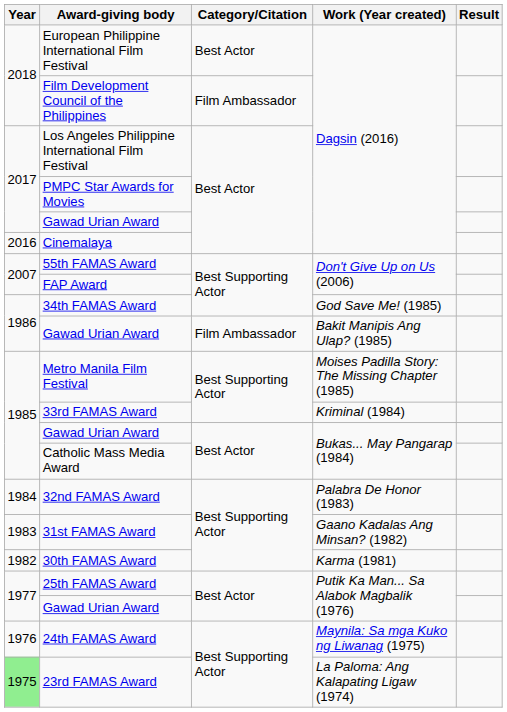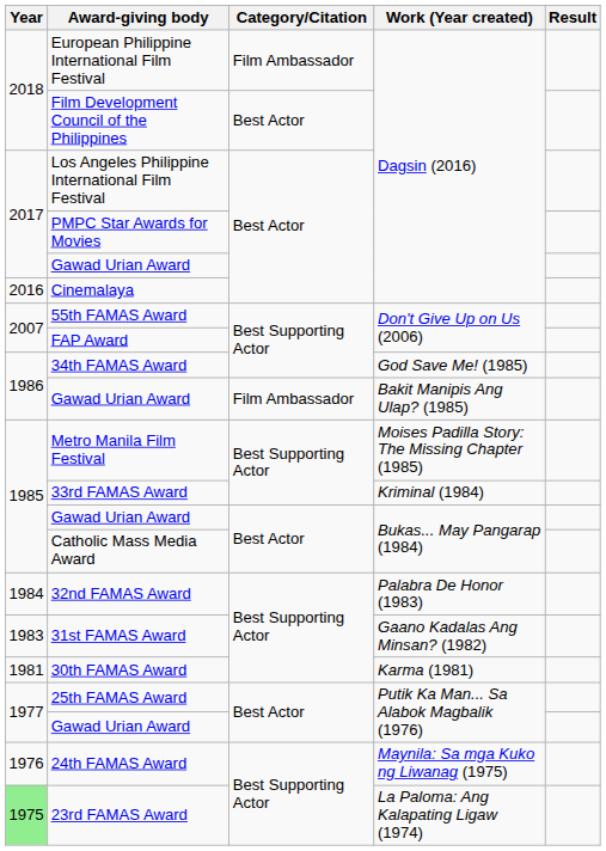 <table class="wikitable sortable">
 <tr>
 <th>Year</th>
 <th>Award-giving body</th>
 <th>Category/Citation</th>
 <th>Work (Year created)</th>
 <th>Result</th>
 </tr>
 <tr>
 <td rowspan="2">2018</td>
 <td>European Philippine International Film Festival</td>
-<td>Best Actor</td>
+<td>Film Ambassador</td>
 <td rowspan="6"><a href='#'>Dagsin</a> (2016)</td>
 <td></td>
 </tr>
 <tr>
 <td><a href='#'>Film Development Council of the Philippines</a></td>
-<td>Film Ambassador</td>
+<td>Best Actor</td>
 <td></td>
 </tr>
 <tr>
 <td rowspan="3">2017</td>
 <td>Los Angeles Philippine International Film Festival</td>
 <td rowspan="4">Best Actor</td>
 <td></td>
 </tr>
 <tr>
 <td><a href='#'>PMPC Star Awards for Movies</a></td>
 <td></td>
 </tr>
 <tr>
 <td><a href='#'>Gawad Urian Award</a></td>
 <td></td>
 </tr>
 <tr>
 <td>2016</td>
 <td><a href='#'>Cinemalaya</a></td>
 <td></td>
 </tr>
 <tr>
 <td rowspan="2">2007</td>
 <td><a href='#'>55th FAMAS Award</a></td>
 <td rowspan="3">Best Supporting Actor</td>
 <td rowspan="2"><em><a href='#'>Don't Give Up on Us</a></em> (2006)</td>
 <td></td>
 </tr>
 <tr>
 <td><a href='#'>FAP Award</a></td>
 <td></td>
 </tr>
 <tr>
 <td rowspan="2">1986</td>
 <td><a href='#'>34th FAMAS Award</a></td>
 <td><em>God Save Me!</em> (1985)</td>
 <td></td>
 </tr>
 <tr>
 <td><a href='#'>Gawad Urian Award</a></td>
 <td>Film Ambassador</td>
 <td><em>Bakit Manipis Ang Ulap?</em> (1985)</td>
 <td></td>
 </tr>
 <tr>
 <td rowspan="4">1985</td>
 <td><a href='#'>Metro Manila Film Festival</a></td>
 <td rowspan="2">Best Supporting Actor</td>
 <td><em>Moises Padilla Story: The Missing Chapter</em> (1985)</td>
 <td></td>
 </tr>
 <tr>
 <td><a href='#'>33rd FAMAS Award</a></td>
 <td><em>Kriminal</em> (1984)</td>
 <td></td>
 </tr>
 <tr>
 <td><a href='#'>Gawad Urian Award</a></td>
 <td rowspan="2">Best Actor</td>
 <td rowspan="2"><em>Bukas... May Pangarap</em> (1984)</td>
 <td></td>
 </tr>
 <tr>
 <td>Catholic Mass Media Award</td>
 <td></td>
 </tr>
 <tr>
 <td>1984</td>
 <td><a href='#'>32nd FAMAS Award</a></td>
 <td rowspan="3">Best Supporting Actor</td>
 <td><em>Palabra De Honor</em> (1983)</td>
 <td></td>
 </tr>
 <tr>
 <td>1983</td>
 <td><a href='#'>31st FAMAS Award</a></td>
 <td><em>Gaano Kadalas Ang Minsan?</em> (1982)</td>
 <td></td>
 </tr>
 <tr>
-<td>1982</td>
+<td>1981</td>
 <td><a href='#'>30th FAMAS Award</a></td>
 <td><em>Karma</em> (1981)</td>
 <td></td>
 </tr>
 <tr>
 <td rowspan="2">1977</td>
 <td><a href='#'>25th FAMAS Award</a></td>
 <td rowspan="2">Best Actor</td>
 <td rowspan="2"><em>Putik Ka Man... Sa Alabok Magbalik</em> (1976)</td>
 <td></td>
 </tr>
 <tr>
 <td><a href='#'>Gawad Urian Award</a></td>
 <td></td>
 </tr>
 <tr>
 <td>1976</td>
 <td><a href='#'>24th FAMAS Award</a></td>
 <td rowspan="2">Best Supporting Actor</td>
 <td><em><a href='#'>Maynila: Sa mga Kuko ng Liwanag</a></em> (1975)</td>
 <td></td>
 </tr>
 <tr>
 <td style="background: lightgreen;">1975</td>
 <td><a href='#'>23rd FAMAS Award</a></td>
 <td><em>La Paloma: Ang Kalapating Ligaw</em> (1974)</td>
 <td></td>
 </tr>
 </table>
